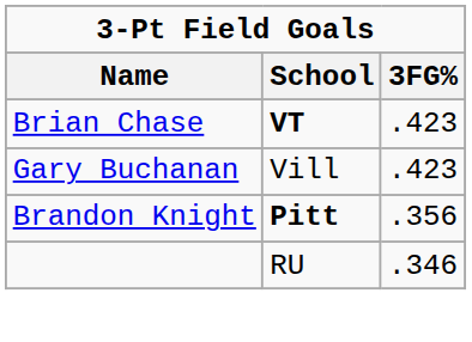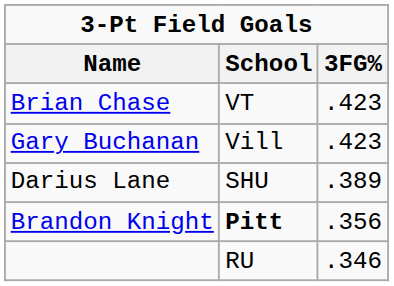 <table class="wikitable">
 <tr>
 <td colspan=3 style="text-align:center;"><strong>3-Pt Field Goals</strong></td>
 </tr>
 <tr>
 <th>Name</th>
 <th>School</th>
 <th>3FG%</th>
 </tr>
 <tr>
 <td><a href='#'>Brian Chase</a></td>
-<td><strong>VT</strong></td>
+<td>VT</td>
 <td>.423</td>
 </tr>
 <tr>
 <td><a href='#'>Gary Buchanan</a></td>
 <td>Vill</td>
 <td>.423</td>
+</tr>
+<tr>
+<td>Darius Lane</td>
+<td>SHU</td>
+<td>.389</td>
 </tr>
 <tr>
 <td><a href='#'>Brandon Knight</a></td>
 <td><strong>Pitt</strong></td>
 <td>.356</td>
 </tr>
 <tr>
 <td></td>
 <td>RU</td>
 <td>.346</td>
 </tr>
 </table>
